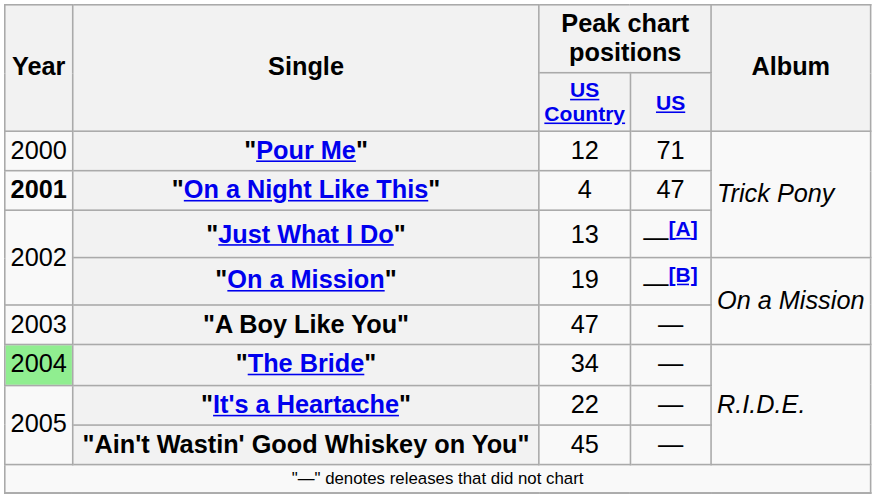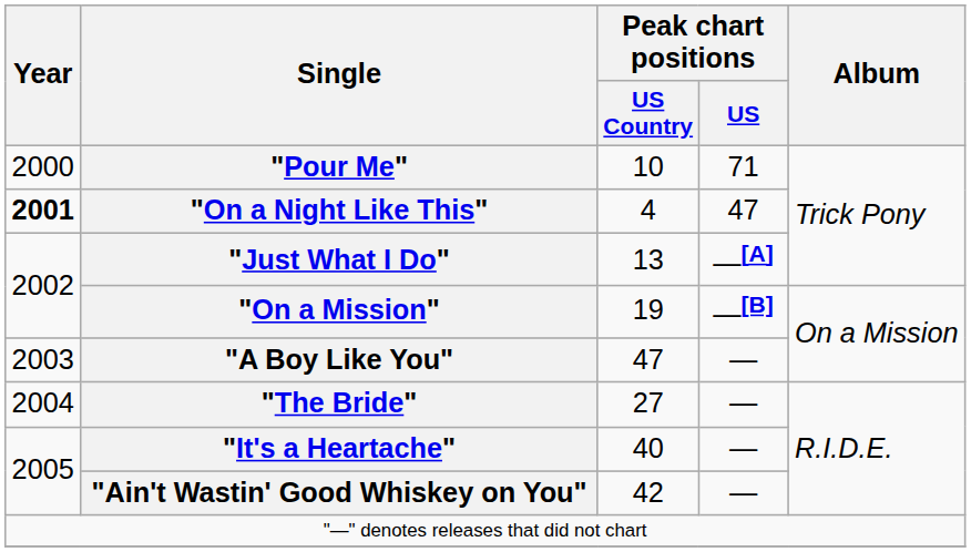 <table class="wikitable plainrowheaders" style="text-align:center;">
 <tr>
 <th rowspan="2">Year</th>
 <th rowspan="2" style="width:18em;">Single</th>
 <th colspan="2">Peak chart<br>positions</th>
 <th rowspan="2">Album</th>
 </tr>
 <tr style="font-size:smaller;">
 <th width="45"><a href='#'>US Country</a><br></th>
 <th width="45"><a href='#'>US</a><br></th>
 </tr>
 <tr>
 <td>2000</td>
 <th scope="row">"<a href='#'>Pour Me</a>"</th>
-<td>12</td>
+<td>10</td>
 <td>71</td>
 <td align="left" rowspan="3"><em>Trick Pony</em></td>
 </tr>
 <tr>
 <td><strong>2001</strong></td>
 <th scope="row">"<a href='#'>On a Night Like This</a>"</th>
 <td>4</td>
 <td>47</td>
 </tr>
 <tr>
 <td rowspan="2">2002</td>
 <th scope="row">"<a href='#'>Just What I Do</a>"</th>
 <td>13</td>
 <td>—<sup><span></span><a href='#'><strong>[A]</strong></a></sup></td>
 </tr>
 <tr>
 <th scope="row">"<a href='#'>On a Mission</a>"</th>
 <td>19</td>
 <td>—<sup><span></span><a href='#'><strong>[B]</strong></a></sup></td>
 <td align="left" rowspan="2"><em>On a Mission</em></td>
 </tr>
 <tr>
 <td>2003</td>
 <th scope="row">"A Boy Like You"</th>
 <td>47</td>
 <td>—</td>
 </tr>
 <tr>
-<td style="background: lightgreen;">2004</td>
+<td>2004</td>
 <th scope="row">"<a href='#'>The Bride</a>"</th>
-<td>34</td>
+<td>27</td>
 <td>—</td>
 <td align="left" rowspan="3"><em>R.I.D.E.</em></td>
 </tr>
 <tr>
 <td rowspan="2">2005</td>
 <th scope="row">"<a href='#'>It's a Heartache</a>"</th>
-<td>22</td>
+<td>40</td>
 <td>—</td>
 </tr>
 <tr>
 <th scope="row">"Ain't Wastin' Good Whiskey on You"</th>
-<td>45</td>
+<td>42</td>
 <td>—</td>
 </tr>
 <tr>
 <td colspan="6" style="font-size:8pt">"—" denotes releases that did not chart</td>
 </tr>
 <tr>
 </tr>
 </table>
